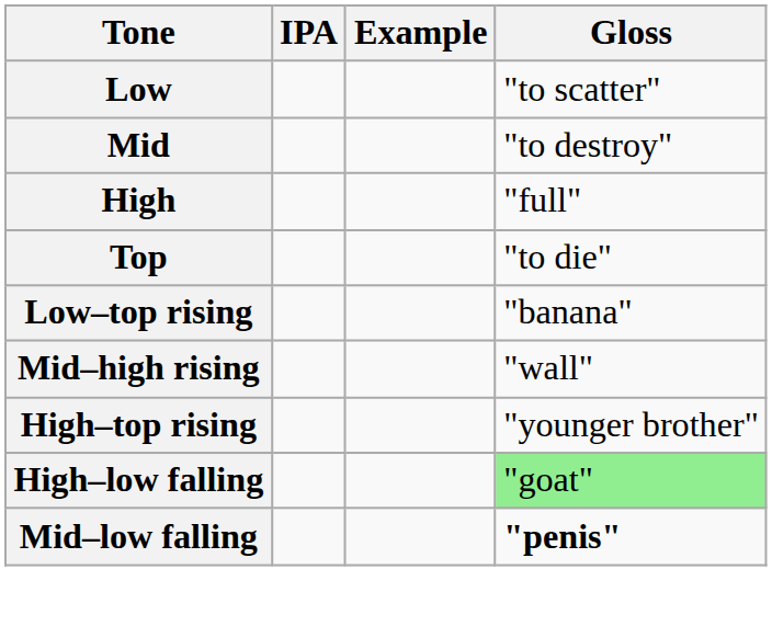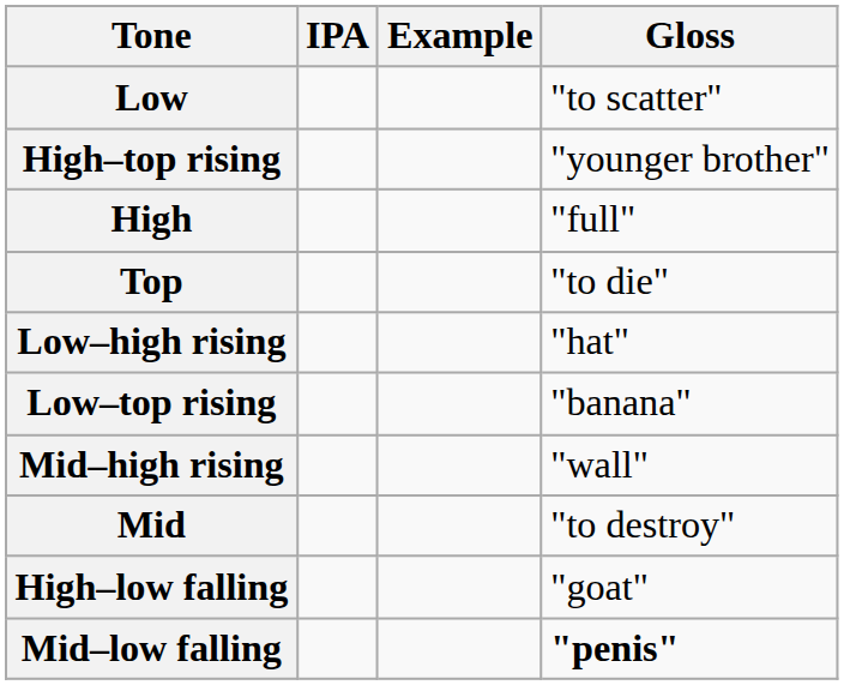 <table class=wikitable>
 <tr>
 <th>Tone</th>
 <th>IPA</th>
 <th>Example</th>
 <th>Gloss</th>
 </tr>
 <tr>
 <th>Low</th>
 <td> </td>
 <td></td>
 <td>"to scatter"</td>
 </tr>
 <tr>
-<th>Mid</th>
+<th>High–top rising</th>
 <td> </td>
 <td></td>
-<td>"to destroy"</td>
+<td>"younger brother"</td>
 </tr>
 <tr>
 <th>High</th>
 <td> </td>
 <td></td>
 <td>"full"</td>
 </tr>
 <tr>
 <th>Top</th>
 <td> </td>
 <td></td>
 <td>"to die"</td>
 </tr>
 <tr>
+<th>Low–high rising</th>
+<td> </td>
+<td></td>
+<td>"hat"</td>
+</tr>
+<tr>
 <th>Low–top rising</th>
 <td> </td>
 <td></td>
 <td>"banana"</td>
 </tr>
 <tr>
 <th>Mid–high rising</th>
 <td> </td>
 <td></td>
 <td>"wall"</td>
 </tr>
 <tr>
-<th>High–top rising</th>
+<th>Mid</th>
 <td> </td>
 <td></td>
-<td>"younger brother"</td>
+<td>"to destroy"</td>
 </tr>
 <tr>
 <th>High–low falling</th>
 <td> </td>
 <td></td>
-<td style="background: lightgreen;">"goat"</td>
+<td>"goat"</td>
 </tr>
 <tr>
 <th>Mid–low falling</th>
 <td> </td>
 <td></td>
 <td><strong>"penis"</strong></td>
 </tr>
 </table>
